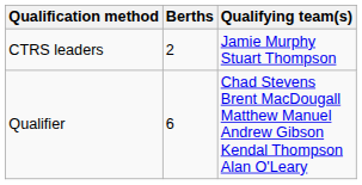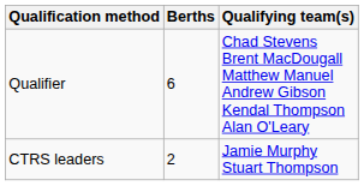 <table class="wikitable" border="1">
 <tr>
 <th>Qualification method</th>
 <th>Berths</th>
 <th>Qualifying team(s)</th>
 </tr>
 <tr>
+<td>Qualifier</td>
+<td>6</td>
+<td><a href='#'>Chad Stevens</a> <br> <a href='#'>Brent MacDougall</a> <br> <a href='#'>Matthew Manuel</a> <br> <a href='#'>Andrew Gibson</a> <br> <a href='#'>Kendal Thompson</a> <br> <a href='#'>Alan O'Leary</a></td>
+</tr>
+<tr>
 <td>CTRS leaders</td>
 <td>2</td>
 <td><a href='#'>Jamie Murphy</a> <br> <a href='#'>Stuart Thompson</a></td>
 </tr>
-<tr>
-<td>Qualifier</td>
-<td>6</td>
-<td><a href='#'>Chad Stevens</a> <br> <a href='#'>Brent MacDougall</a> <br> <a href='#'>Matthew Manuel</a> <br> <a href='#'>Andrew Gibson</a> <br> <a href='#'>Kendal Thompson</a> <br> <a href='#'>Alan O'Leary</a></td>
-</tr>
 </table>
